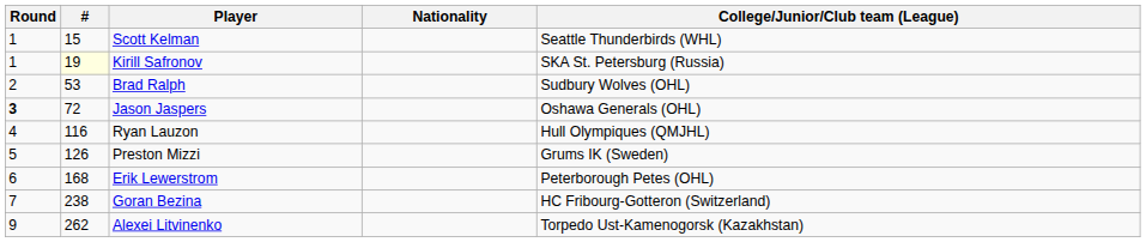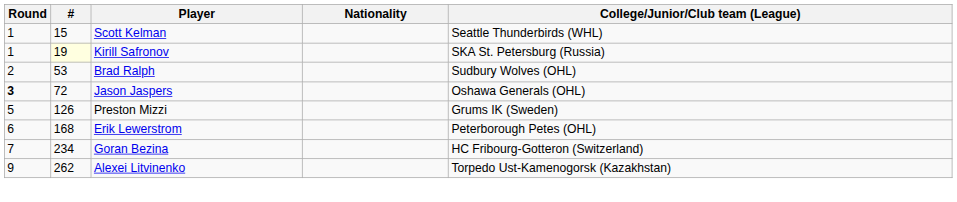 <table class="wikitable">
 <tr align="center">
 <th bgcolor="#DDDDFF" width="4.0%">Round</th>
 <th bgcolor="#DDDDFF" width="4.0%">#</th>
 <th bgcolor="#DDDDFF" width="21.0%">Player</th>
 <th bgcolor="#DDDDFF" width="14.5%">Nationality</th>
 <th bgcolor="#DDDDFF" width="50.0%">College/Junior/Club team (League)</th>
 </tr>
 <tr>
 <td>1</td>
 <td>15</td>
 <td><a href='#'>Scott Kelman</a></td>
 <td></td>
 <td>Seattle Thunderbirds (WHL)</td>
 </tr>
 <tr>
 <td>1</td>
 <td style="background: lightyellow;">19</td>
 <td><a href='#'>Kirill Safronov</a></td>
 <td></td>
 <td>SKA St. Petersburg (Russia)</td>
 </tr>
 <tr>
 <td>2</td>
 <td>53</td>
 <td><a href='#'>Brad Ralph</a></td>
 <td></td>
 <td>Sudbury Wolves (OHL)</td>
 </tr>
 <tr>
 <td><strong>3</strong></td>
 <td>72</td>
 <td><a href='#'>Jason Jaspers</a></td>
 <td></td>
 <td>Oshawa Generals (OHL)</td>
 </tr>
 <tr>
-<td>4</td>
-<td>116</td>
-<td>Ryan Lauzon</td>
-<td></td>
-<td>Hull Olympiques (QMJHL)</td>
-</tr>
-<tr>
 <td>5</td>
 <td>126</td>
 <td>Preston Mizzi</td>
 <td></td>
 <td>Grums IK (Sweden)</td>
 </tr>
 <tr>
 <td>6</td>
 <td>168</td>
 <td><a href='#'>Erik Lewerstrom</a></td>
 <td></td>
 <td>Peterborough Petes (OHL)</td>
 </tr>
 <tr>
 <td>7</td>
-<td>238</td>
+<td>234</td>
 <td><a href='#'>Goran Bezina</a></td>
 <td></td>
 <td>HC Fribourg-Gotteron (Switzerland)</td>
 </tr>
 <tr>
 <td>9</td>
 <td>262</td>
 <td><a href='#'>Alexei Litvinenko</a></td>
 <td></td>
 <td>Torpedo Ust-Kamenogorsk (Kazakhstan)</td>
 </tr>
 </table>
